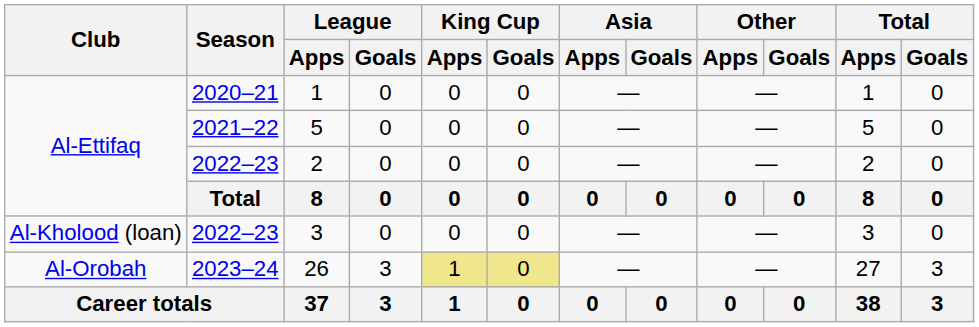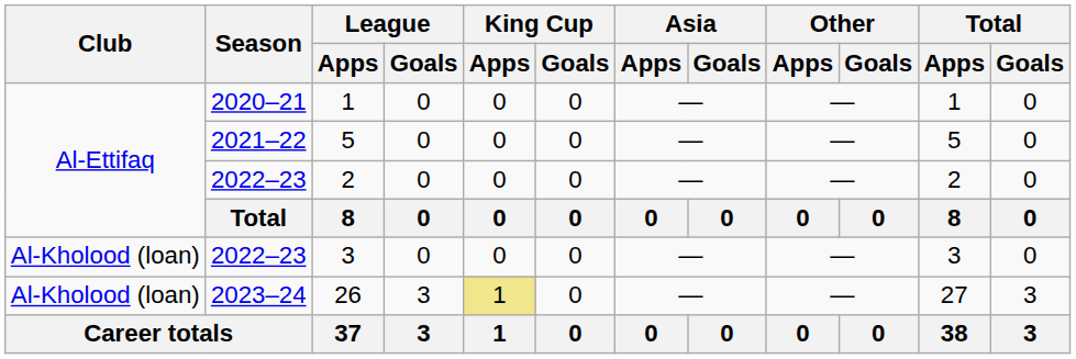 <table class="wikitable" style="text-align: center">
 <tr>
 <th rowspan=2>Club</th>
 <th rowspan=2>Season</th>
 <th colspan=2>League</th>
 <th colspan=2>King Cup</th>
 <th colspan=2>Asia</th>
 <th colspan=2>Other</th>
 <th colspan=2>Total</th>
 </tr>
 <tr>
 <th>Apps</th>
 <th>Goals</th>
 <th>Apps</th>
 <th>Goals</th>
 <th>Apps</th>
 <th>Goals</th>
 <th>Apps</th>
 <th>Goals</th>
 <th>Apps</th>
 <th>Goals</th>
 </tr>
 <tr>
 <td rowspan=4><a href='#'>Al-Ettifaq</a></td>
 <td><a href='#'>2020–21</a></td>
 <td>1</td>
 <td>0</td>
 <td>0</td>
 <td>0</td>
 <td colspan=2>—</td>
 <td colspan=2>—</td>
 <td>1</td>
 <td>0</td>
 </tr>
 <tr>
 <td><a href='#'>2021–22</a></td>
 <td>5</td>
 <td>0</td>
 <td>0</td>
 <td>0</td>
 <td colspan=2>—</td>
 <td colspan=2>—</td>
 <td>5</td>
 <td>0</td>
 </tr>
 <tr>
 <td><a href='#'>2022–23</a></td>
 <td>2</td>
 <td>0</td>
 <td>0</td>
 <td>0</td>
 <td colspan=2>—</td>
 <td colspan=2>—</td>
 <td>2</td>
 <td>0</td>
 </tr>
 <tr>
 <th>Total</th>
 <th>8</th>
 <th>0</th>
 <th>0</th>
 <th>0</th>
 <th>0</th>
 <th>0</th>
 <th>0</th>
 <th>0</th>
 <th>8</th>
 <th>0</th>
 </tr>
 <tr>
 <td rowspan=1><a href='#'>Al-Kholood</a> (loan)</td>
 <td><a href='#'>2022–23</a></td>
 <td>3</td>
 <td>0</td>
 <td>0</td>
 <td>0</td>
 <td colspan=2>—</td>
 <td colspan=2>—</td>
 <td>3</td>
 <td>0</td>
 </tr>
 <tr>
-<td rowspan=1><a href='#'>Al-Orobah</a></td>
+<td rowspan=1><a href='#'>Al-Kholood</a> (loan)</td>
 <td><a href='#'>2023–24</a></td>
 <td>26</td>
 <td>3</td>
 <td style="background: khaki;">1</td>
-<td style="background: khaki;">0</td>
+<td>0</td>
 <td colspan=2>—</td>
 <td colspan=2>—</td>
 <td>27</td>
 <td>3</td>
 </tr>
 <tr>
 <th colspan=2>Career totals</th>
 <th>37</th>
 <th>3</th>
 <th>1</th>
 <th>0</th>
 <th>0</th>
 <th>0</th>
 <th>0</th>
 <th>0</th>
 <th>38</th>
 <th>3</th>
 </tr>
 </table>
